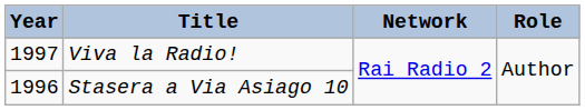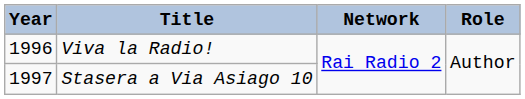 <table class="wikitable">
 <tr>
 <th style="background:#B0C4DE;">Year</th>
 <th style="background:#B0C4DE;">Title</th>
 <th style="background:#B0C4DE;">Network</th>
 <th style="background:#B0C4DE;">Role</th>
 </tr>
 <tr>
-<td>1997</td>
+<td>1996</td>
 <td><em>Viva la Radio!</em></td>
 <td rowspan="2"><a href='#'>Rai Radio 2</a></td>
 <td rowspan="2">Author</td>
 </tr>
 <tr>
-<td>1996</td>
+<td>1997</td>
 <td><em>Stasera a Via Asiago 10</em></td>
 </tr>
 </table>
